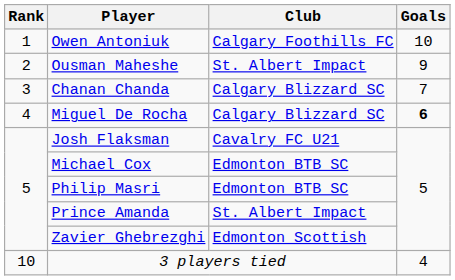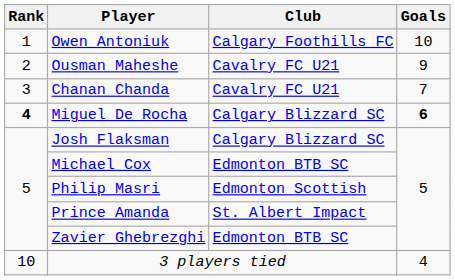 <table class="wikitable" style="text-align:center">
 <tr>
 <th>Rank</th>
 <th>Player</th>
 <th>Club</th>
 <th>Goals</th>
 </tr>
 <tr>
 <td>1</td>
 <td style="text-align:left"> <a href='#'>Owen Antoniuk</a></td>
 <td style="text-align:left"><a href='#'>Calgary Foothills FC</a></td>
 <td>10</td>
 </tr>
 <tr>
 <td>2</td>
 <td style="text-align:left"> <a href='#'>Ousman Maheshe</a></td>
-<td style="text-align:left"><a href='#'>St. Albert Impact</a></td>
+<td style="text-align:left"><a href='#'>Cavalry FC U21</a></td>
 <td>9</td>
 </tr>
 <tr>
 <td>3</td>
 <td style="text-align:left"> <a href='#'>Chanan Chanda</a></td>
-<td style="text-align:left"><a href='#'>Calgary Blizzard SC</a></td>
+<td style="text-align:left"><a href='#'>Cavalry FC U21</a></td>
 <td>7</td>
 </tr>
 <tr>
-<td>4</td>
+<td><strong>4</strong></td>
 <td style="text-align:left"> <a href='#'>Miguel De Rocha</a></td>
 <td style="text-align:left"><a href='#'>Calgary Blizzard SC</a></td>
 <td><strong>6</strong></td>
 </tr>
 <tr>
 <td rowspan="5">5</td>
 <td style="text-align:left"> <a href='#'>Josh Flaksman</a></td>
-<td style="text-align:left"><a href='#'>Cavalry FC U21</a></td>
+<td style="text-align:left"><a href='#'>Calgary Blizzard SC</a></td>
 <td rowspan="5">5</td>
 </tr>
 <tr>
 <td style="text-align:left"> <a href='#'>Michael Cox</a></td>
 <td style="text-align:left"><a href='#'>Edmonton BTB SC</a></td>
 </tr>
 <tr>
 <td style="text-align:left"> <a href='#'>Philip Masri</a></td>
-<td style="text-align:left"><a href='#'>Edmonton BTB SC</a></td>
+<td style="text-align:left"><a href='#'>Edmonton Scottish</a></td>
 </tr>
 <tr>
 <td style="text-align:left"> <a href='#'>Prince Amanda</a></td>
 <td style="text-align:left"><a href='#'>St. Albert Impact</a></td>
 </tr>
 <tr>
 <td style="text-align:left"> <a href='#'>Zavier Ghebrezghi</a></td>
-<td style="text-align:left"><a href='#'>Edmonton Scottish</a></td>
+<td style="text-align:left"><a href='#'>Edmonton BTB SC</a></td>
 </tr>
 <tr>
 <td style="text-align:center">10</td>
 <td style="text-align:center" colspan="2"><em>3 players tied</em></td>
 <td style="text-align:center">4</td>
 </tr>
 </table>
